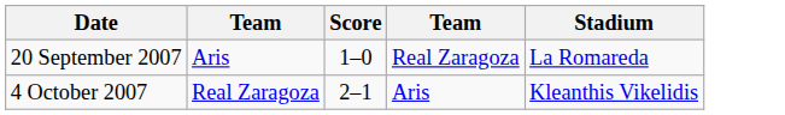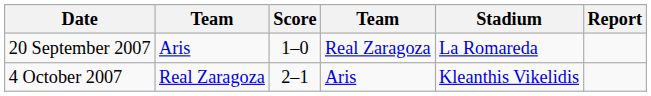 <table class="wikitable">
 <tr>
 <th>Date</th>
 <th>Team</th>
 <th>Score</th>
 <th>Team</th>
 <th>Stadium</th>
+<th>Report</th>
 </tr>
 <tr>
 <td>20 September 2007</td>
 <td> <a href='#'>Aris</a></td>
 <td align="center">1–0</td>
 <td> <a href='#'>Real Zaragoza</a></td>
 <td><a href='#'>La Romareda</a></td>
+<td></td>
 </tr>
 <tr>
 <td>4 October 2007</td>
 <td> <a href='#'>Real Zaragoza</a></td>
 <td align="center">2–1</td>
 <td> <a href='#'>Aris</a></td>
 <td><a href='#'>Kleanthis Vikelidis</a></td>
+<td></td>
 </tr>
 </table>
